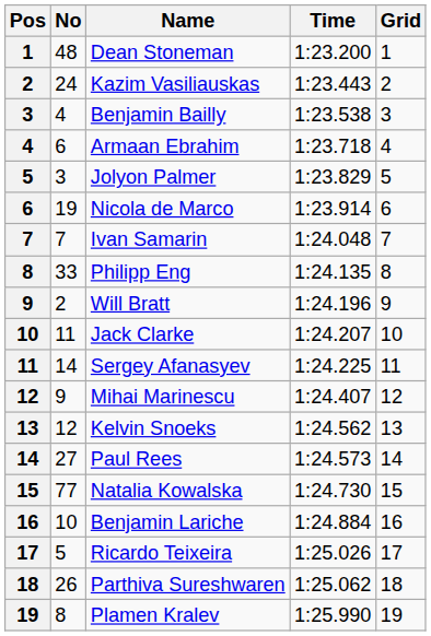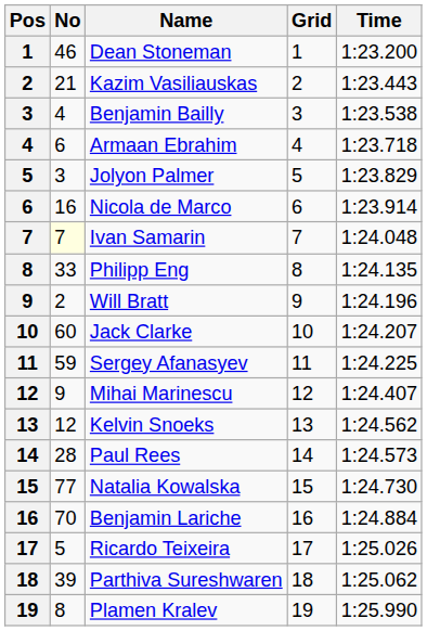 <table class="wikitable" style="font-size: 95%">
 <tr>
 <th>Pos</th>
 <th>No</th>
 <th>Name</th>
+<th>Grid</th>
 <th>Time</th>
-<th>Grid</th>
 </tr>
 <tr>
 <th>1</th>
-<td>48</td>
+<td>46</td>
 <td> <a href='#'>Dean Stoneman</a></td>
+<td>1</td>
 <td>1:23.200</td>
-<td>1</td>
 </tr>
 <tr>
 <th>2</th>
-<td>24</td>
+<td>21</td>
 <td> <a href='#'>Kazim Vasiliauskas</a></td>
+<td>2</td>
 <td>1:23.443</td>
-<td>2</td>
 </tr>
 <tr>
 <th>3</th>
 <td>4</td>
 <td> <a href='#'>Benjamin Bailly</a></td>
+<td>3</td>
 <td>1:23.538</td>
-<td>3</td>
 </tr>
 <tr>
 <th>4</th>
 <td>6</td>
 <td> <a href='#'>Armaan Ebrahim</a></td>
+<td>4</td>
 <td>1:23.718</td>
-<td>4</td>
 </tr>
 <tr>
 <th>5</th>
 <td>3</td>
 <td> <a href='#'>Jolyon Palmer</a></td>
+<td>5</td>
 <td>1:23.829</td>
-<td>5</td>
 </tr>
 <tr>
 <th>6</th>
-<td>19</td>
+<td>16</td>
 <td> <a href='#'>Nicola de Marco</a></td>
+<td>6</td>
 <td>1:23.914</td>
-<td>6</td>
 </tr>
 <tr>
 <th>7</th>
+<td style="background: lightyellow;">7</td>
+<td> <a href='#'>Ivan Samarin</a></td>
 <td>7</td>
-<td> <a href='#'>Ivan Samarin</a></td>
 <td>1:24.048</td>
-<td>7</td>
 </tr>
 <tr>
 <th>8</th>
 <td>33</td>
 <td> <a href='#'>Philipp Eng</a></td>
+<td>8</td>
 <td>1:24.135</td>
-<td>8</td>
 </tr>
 <tr>
 <th>9</th>
 <td>2</td>
 <td> <a href='#'>Will Bratt</a></td>
+<td>9</td>
 <td>1:24.196</td>
-<td>9</td>
 </tr>
 <tr>
 <th>10</th>
-<td>11</td>
+<td>60</td>
 <td> <a href='#'>Jack Clarke</a></td>
+<td>10</td>
 <td>1:24.207</td>
-<td>10</td>
 </tr>
 <tr>
 <th>11</th>
-<td>14</td>
+<td>59</td>
 <td> <a href='#'>Sergey Afanasyev</a></td>
+<td>11</td>
 <td>1:24.225</td>
-<td>11</td>
 </tr>
 <tr>
 <th>12</th>
 <td>9</td>
 <td> <a href='#'>Mihai Marinescu</a></td>
+<td>12</td>
 <td>1:24.407</td>
-<td>12</td>
 </tr>
 <tr>
 <th>13</th>
 <td>12</td>
 <td> <a href='#'>Kelvin Snoeks</a></td>
+<td>13</td>
 <td>1:24.562</td>
-<td>13</td>
 </tr>
 <tr>
 <th>14</th>
-<td>27</td>
+<td>28</td>
 <td> <a href='#'>Paul Rees</a></td>
+<td>14</td>
 <td>1:24.573</td>
-<td>14</td>
 </tr>
 <tr>
 <th>15</th>
 <td>77</td>
 <td> <a href='#'>Natalia Kowalska</a></td>
+<td>15</td>
 <td>1:24.730</td>
-<td>15</td>
 </tr>
 <tr>
 <th>16</th>
-<td>10</td>
+<td>70</td>
 <td> <a href='#'>Benjamin Lariche</a></td>
+<td>16</td>
 <td>1:24.884</td>
-<td>16</td>
 </tr>
 <tr>
 <th>17</th>
 <td>5</td>
 <td> <a href='#'>Ricardo Teixeira</a></td>
+<td>17</td>
 <td>1:25.026</td>
-<td>17</td>
 </tr>
 <tr>
 <th>18</th>
-<td>26</td>
+<td>39</td>
 <td> <a href='#'>Parthiva Sureshwaren</a></td>
+<td>18</td>
 <td>1:25.062</td>
-<td>18</td>
 </tr>
 <tr>
 <th>19</th>
 <td>8</td>
 <td> <a href='#'>Plamen Kralev</a></td>
+<td>19</td>
 <td>1:25.990</td>
-<td>19</td>
 </tr>
 </table>
